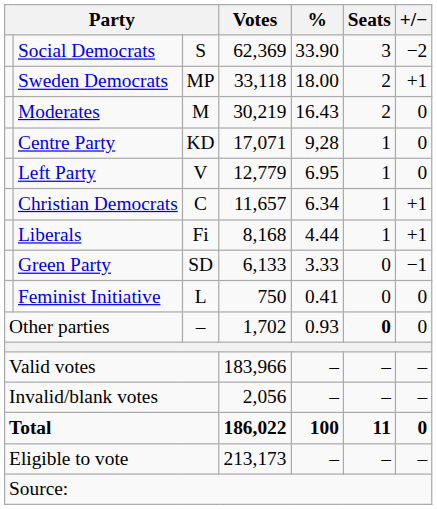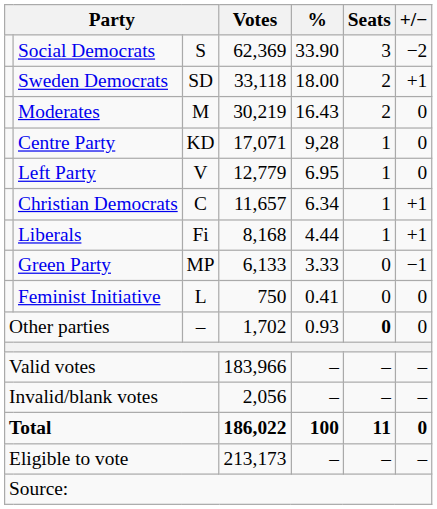 <table class=wikitable style=text-align:right>
 <tr>
 <th colspan=3>Party</th>
 <th>Votes</th>
 <th>%</th>
 <th>Seats</th>
 <th>+/−</th>
 </tr>
 <tr>
 <td bgcolor=></td>
 <td align=left><a href='#'>Social Democrats</a></td>
 <td align=center>S</td>
 <td>62,369</td>
 <td>33.90</td>
 <td>3</td>
 <td>−2</td>
 </tr>
 <tr>
 <td bgcolor=></td>
 <td align=left><a href='#'>Sweden Democrats</a></td>
-<td align=center>MP</td>
+<td align=center>SD</td>
 <td>33,118</td>
 <td>18.00</td>
 <td>2</td>
 <td>+1</td>
 </tr>
 <tr>
 <td bgcolor=></td>
 <td align=left><a href='#'>Moderates</a></td>
 <td align=center>M</td>
 <td>30,219</td>
 <td>16.43</td>
 <td>2</td>
 <td>0</td>
 </tr>
 <tr>
 <td bgcolor=></td>
 <td align=left><a href='#'>Centre Party</a></td>
 <td align=center>KD</td>
 <td>17,071</td>
 <td>9,28</td>
 <td>1</td>
 <td>0</td>
 </tr>
 <tr>
 <td bgcolor=></td>
 <td align=left><a href='#'>Left Party</a></td>
 <td align=center>V</td>
 <td>12,779</td>
 <td>6.95</td>
 <td>1</td>
 <td>0</td>
 </tr>
 <tr>
 <td bgcolor=></td>
 <td align=left><a href='#'>Christian Democrats</a></td>
 <td align=center>C</td>
 <td>11,657</td>
 <td>6.34</td>
 <td>1</td>
 <td>+1</td>
 </tr>
 <tr>
 <td bgcolor=></td>
 <td align=left><a href='#'>Liberals</a></td>
 <td align=center>Fi</td>
 <td>8,168</td>
 <td>4.44</td>
 <td>1</td>
 <td>+1</td>
 </tr>
 <tr>
 <td bgcolor=></td>
 <td align=left><a href='#'>Green Party</a></td>
-<td align=center>SD</td>
+<td align=center>MP</td>
 <td>6,133</td>
 <td>3.33</td>
 <td>0</td>
 <td>−1</td>
 </tr>
 <tr>
 <td bgcolor=></td>
 <td align=left><a href='#'>Feminist Initiative</a></td>
 <td align=center>L</td>
 <td>750</td>
 <td>0.41</td>
 <td>0</td>
 <td>0</td>
 </tr>
 <tr>
 <td align=left colspan=2>Other parties</td>
 <td align=center>–</td>
 <td>1,702</td>
 <td>0.93</td>
 <td><strong>0</strong></td>
 <td>0</td>
 </tr>
 <tr>
 <th colspan=7></th>
 </tr>
 <tr>
 <td align=left colspan=3>Valid votes</td>
 <td>183,966</td>
 <td>–</td>
 <td>–</td>
 <td>–</td>
 </tr>
 <tr>
 <td align=left colspan=3>Invalid/blank votes</td>
 <td>2,056</td>
 <td>–</td>
 <td>–</td>
 <td>–</td>
 </tr>
 <tr>
 <td align=left colspan=3><strong>Total</strong></td>
 <td><strong>186,022</strong></td>
 <td><strong>100</strong></td>
 <td><strong>11</strong></td>
 <td><strong>0</strong></td>
 </tr>
 <tr>
 <td align=left colspan=3>Eligible to vote</td>
 <td>213,173</td>
 <td>–</td>
 <td>–</td>
 <td>–</td>
 </tr>
 <tr>
 <td colspan=7 align=left>Source: </td>
 </tr>
 </table>
